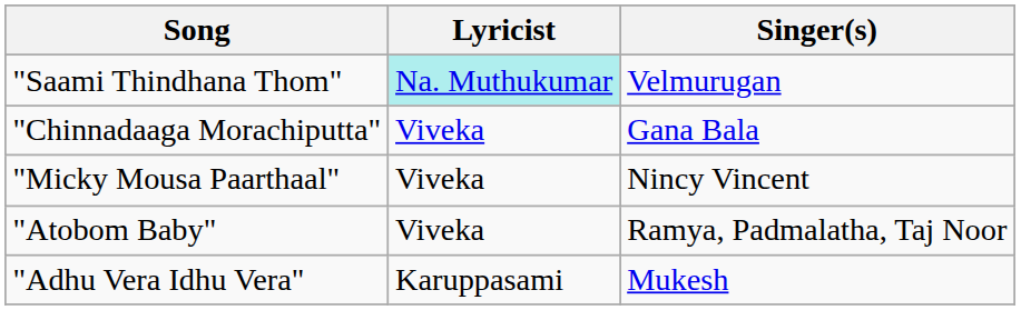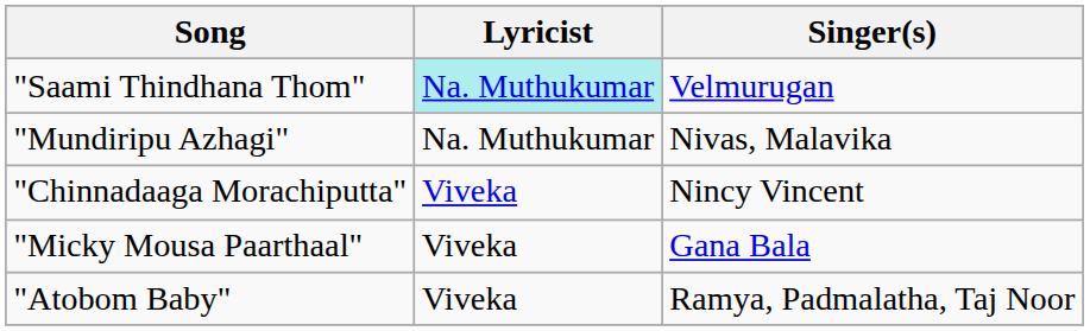 <table class="wikitable sortable">
 <tr>
 <th>Song</th>
 <th>Lyricist</th>
 <th>Singer(s)</th>
 </tr>
 <tr>
 <td>"Saami Thindhana Thom"</td>
 <td style="background: paleturquoise;"><a href='#'>Na. Muthukumar</a></td>
 <td><a href='#'>Velmurugan</a></td>
 </tr>
 <tr>
+<td>"Mundiripu Azhagi"</td>
+<td>Na. Muthukumar</td>
+<td>Nivas, Malavika</td>
+</tr>
+<tr>
 <td>"Chinnadaaga Morachiputta"</td>
 <td><a href='#'>Viveka</a></td>
-<td><a href='#'>Gana Bala</a></td>
+<td>Nincy Vincent</td>
 </tr>
 <tr>
 <td>"Micky Mousa Paarthaal"</td>
 <td>Viveka</td>
-<td>Nincy Vincent</td>
+<td><a href='#'>Gana Bala</a></td>
 </tr>
 <tr>
 <td>"Atobom Baby"</td>
 <td>Viveka</td>
 <td>Ramya, Padmalatha, Taj Noor</td>
 </tr>
-<tr>
-<td>"Adhu Vera Idhu Vera"</td>
-<td>Karuppasami</td>
-<td><a href='#'>Mukesh</a></td>
-</tr>
 </table>
